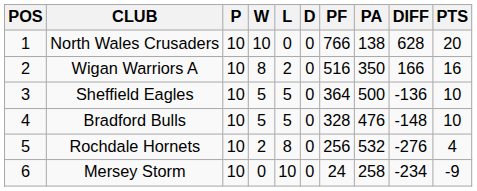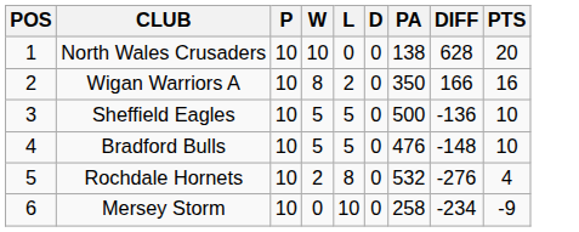 <table class="wikitable" style="text-align: center;">
 <tr>
 <th>POS</th>
 <th>CLUB</th>
 <th>P</th>
 <th>W</th>
 <th>L</th>
 <th>D</th>
-<th>PF</th>
 <th>PA</th>
 <th>DIFF</th>
 <th>PTS</th>
 </tr>
 <tr>
 <td>1</td>
 <td> North Wales Crusaders</td>
 <td>10</td>
 <td>10</td>
 <td>0</td>
 <td>0</td>
-<td>766</td>
 <td>138</td>
 <td>628</td>
 <td>20</td>
 </tr>
 <tr>
 <td>2</td>
 <td> Wigan Warriors A</td>
 <td>10</td>
 <td>8</td>
 <td>2</td>
 <td>0</td>
-<td>516</td>
 <td>350</td>
 <td>166</td>
 <td>16</td>
 </tr>
 <tr>
 <td>3</td>
 <td> Sheffield Eagles</td>
 <td>10</td>
 <td>5</td>
 <td>5</td>
 <td>0</td>
-<td>364</td>
 <td>500</td>
 <td>-136</td>
 <td>10</td>
 </tr>
 <tr>
 <td>4</td>
 <td> Bradford Bulls</td>
 <td>10</td>
 <td>5</td>
 <td>5</td>
 <td>0</td>
-<td>328</td>
 <td>476</td>
 <td>-148</td>
 <td>10</td>
 </tr>
 <tr>
 <td>5</td>
 <td> Rochdale Hornets</td>
 <td>10</td>
 <td>2</td>
 <td>8</td>
 <td>0</td>
-<td>256</td>
 <td>532</td>
 <td>-276</td>
 <td>4</td>
 </tr>
 <tr>
 <td>6</td>
 <td>Mersey Storm</td>
 <td>10</td>
 <td>0</td>
 <td>10</td>
 <td>0</td>
-<td>24</td>
 <td>258</td>
 <td>-234</td>
 <td>-9</td>
 </tr>
 </table>
